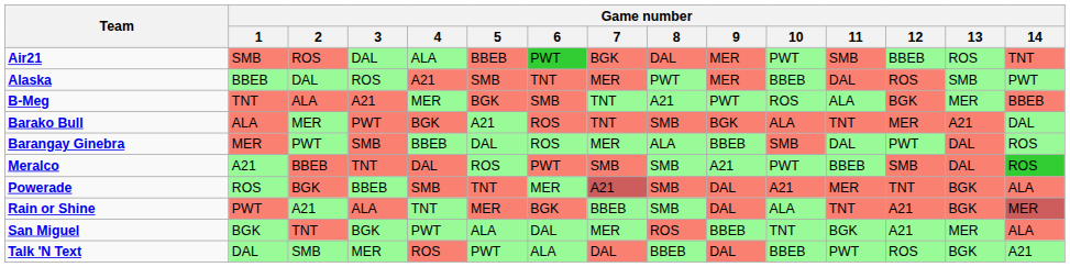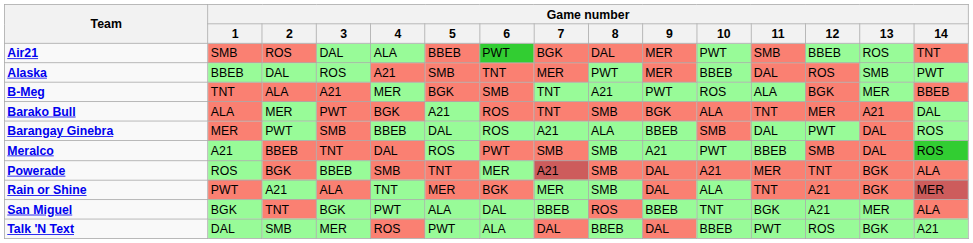 <table class="wikitable" style="font-size:95%;">
 <tr>
 <th rowspan="2" style="width:15%;">Team</th>
 <th colspan=18>Game number</th>
 </tr>
 <tr>
 <th width=4%>1</th>
 <th width=4%>2</th>
 <th width=4%>3</th>
 <th width=4%>4</th>
 <th width=4%>5</th>
 <th width=4%>6</th>
 <th width=4%>7</th>
 <th width=4%>8</th>
 <th width=4%>9</th>
 <th width=4%>10</th>
 <th width=4%>11</th>
 <th width=4%>12</th>
 <th width=4%>13</th>
 <th width=4%>14</th>
 </tr>
 <tr>
 <td><strong><a href='#'>Air21</a></strong></td>
 <td style="background:salmon;">SMB</td>
 <td style="background:salmon;">ROS</td>
 <td style="background:#98fb98;">DAL</td>
 <td style="background:#98fb98;">ALA</td>
 <td style="background:salmon;">BBEB</td>
 <td style="background:#32cd32;">PWT</td>
 <td style="background:salmon;">BGK</td>
 <td style="background:salmon;">DAL</td>
 <td style="background:salmon;">MER</td>
 <td style="background:#98fb98;">PWT</td>
 <td style="background:salmon;">SMB</td>
 <td style="background:#98fb98;">BBEB</td>
 <td style="background:#98fb98;">ROS</td>
 <td style="background:salmon;">TNT</td>
 </tr>
 <tr>
 <td><strong><a href='#'>Alaska</a></strong></td>
 <td style="background:#98fb98;">BBEB</td>
 <td style="background:#98fb98;">DAL</td>
 <td style="background:#98fb98;">ROS</td>
 <td style="background:salmon;">A21</td>
 <td style="background:salmon;">SMB</td>
 <td style="background:salmon;">TNT</td>
 <td style="background:salmon;">MER</td>
 <td style="background:#98fb98;">PWT</td>
 <td style="background:salmon;">MER</td>
 <td style="background:#98fb98;">BBEB</td>
 <td style="background:salmon;">DAL</td>
 <td style="background:salmon;">ROS</td>
 <td style="background:#98fb98;">SMB</td>
 <td style="background:#98fb98;">PWT</td>
 </tr>
 <tr>
 <td><strong><a href='#'>B-Meg</a></strong></td>
 <td style="background:salmon;">TNT</td>
 <td style="background:salmon;">ALA</td>
 <td style="background:salmon;">A21</td>
 <td style="background:#98fb98;">MER</td>
 <td style="background:salmon;">BGK</td>
 <td style="background:salmon;">SMB</td>
 <td style="background:#98fb98;">TNT</td>
 <td style="background:#98fb98;">A21</td>
 <td style="background:#98fb98;">PWT</td>
 <td style="background:#98fb98;">ROS</td>
 <td style="background:#98fb98;">ALA</td>
 <td style="background:salmon;">BGK</td>
 <td style="background:#98fb98;">MER</td>
 <td style="background:salmon;">BBEB</td>
 </tr>
 <tr>
 <td><strong><a href='#'>Barako Bull</a></strong></td>
 <td style="background:salmon;">ALA</td>
 <td style="background:#98fb98;">MER</td>
 <td style="background:salmon;">PWT</td>
 <td style="background:salmon;">BGK</td>
 <td style="background:#98fb98;">A21</td>
 <td style="background:salmon;">ROS</td>
 <td style="background:salmon;">TNT</td>
 <td style="background:salmon;">SMB</td>
 <td style="background:salmon;">BGK</td>
 <td style="background:salmon;">ALA</td>
 <td style="background:salmon;">TNT</td>
 <td style="background:salmon;">MER</td>
 <td style="background:salmon;">A21</td>
 <td style="background:#98fb98;">DAL</td>
 </tr>
 <tr>
 <td><strong><a href='#'>Barangay Ginebra</a></strong></td>
 <td style="background:salmon;">MER</td>
 <td style="background:#98fb98;">PWT</td>
 <td style="background:salmon;">SMB</td>
 <td style="background:#98fb98;">BBEB</td>
 <td style="background:#98fb98;">DAL</td>
 <td style="background:#98fb98;">ROS</td>
-<td style="background:#98fb98;">MER</td>
+<td style="background:#98fb98;">A21</td>
 <td style="background:#98fb98;">ALA</td>
 <td style="background:#98fb98;">BBEB</td>
 <td style="background:salmon;">SMB</td>
 <td style="background:#98fb98;">DAL</td>
 <td style="background:#98fb98;">PWT</td>
 <td style="background:salmon;">DAL</td>
 <td style="background:#98fb98;">ROS</td>
 </tr>
 <tr>
 <td><strong><a href='#'>Meralco</a></strong></td>
 <td style="background:#98fb98;">A21</td>
 <td style="background:salmon;">BBEB</td>
 <td style="background:salmon;">TNT</td>
 <td style="background:salmon;">DAL</td>
 <td style="background:#98fb98;">ROS</td>
 <td style="background:salmon;">PWT</td>
 <td style="background:salmon;">SMB</td>
 <td style="background:#98fb98;">SMB</td>
 <td style="background:#98fb98;">A21</td>
 <td style="background:#98fb98;">PWT</td>
 <td style="background:#98fb98;">BBEB</td>
 <td style="background:salmon;">SMB</td>
 <td style="background:salmon;">DAL</td>
 <td style="background:#32cd32;">ROS</td>
 </tr>
 <tr>
 <td><strong><a href='#'>Powerade</a></strong></td>
 <td style="background:#98fb98;">ROS</td>
 <td style="background:salmon;">BGK</td>
 <td style="background:#98fb98;">BBEB</td>
 <td style="background:salmon;">SMB</td>
 <td style="background:salmon;">TNT</td>
 <td style="background:#98fb98;">MER</td>
 <td style="background:#cd5c5c;">A21</td>
 <td style="background:salmon;">SMB</td>
 <td style="background:salmon;">DAL</td>
 <td style="background:salmon;">A21</td>
 <td style="background:salmon;">MER</td>
 <td style="background:salmon;">TNT</td>
 <td style="background:salmon;">BGK</td>
 <td style="background:salmon;">ALA</td>
 </tr>
 <tr>
 <td><strong><a href='#'>Rain or Shine</a></strong></td>
 <td style="background:salmon;">PWT</td>
 <td style="background:#98fb98;">A21</td>
 <td style="background:salmon;">ALA</td>
 <td style="background:#98fb98;">TNT</td>
 <td style="background:salmon;">MER</td>
 <td style="background:salmon;">BGK</td>
-<td style="background:#98fb98;">BBEB</td>
+<td style="background:#98fb98;">MER</td>
 <td style="background:#98fb98;">SMB</td>
 <td style="background:salmon;">DAL</td>
 <td style="background:#98fb98;">ALA</td>
 <td style="background:salmon;">TNT</td>
 <td style="background:salmon;">A21</td>
 <td style="background:salmon;">BGK</td>
 <td style="background:#cd5c5c;">MER</td>
 </tr>
 <tr>
 <td><strong><a href='#'>San Miguel</a></strong></td>
 <td style="background:#98fb98;">BGK</td>
 <td style="background:salmon;">TNT</td>
 <td style="background:#98fb98;">BGK</td>
 <td style="background:#98fb98;">PWT</td>
 <td style="background:#98fb98;">ALA</td>
 <td style="background:#98fb98;">DAL</td>
-<td style="background:#98fb98;">MER</td>
+<td style="background:#98fb98;">BBEB</td>
 <td style="background:salmon;">ROS</td>
 <td style="background:#98fb98;">BBEB</td>
 <td style="background:#98fb98;">TNT</td>
 <td style="background:#98fb98;">BGK</td>
 <td style="background:#98fb98;">A21</td>
 <td style="background:#98fb98;">MER</td>
 <td style="background:salmon;">ALA</td>
 </tr>
 <tr>
 <td><strong><a href='#'>Talk 'N Text</a></strong></td>
 <td style="background:#98fb98;">DAL</td>
 <td style="background:#98fb98;">SMB</td>
 <td style="background:#98fb98;">MER</td>
 <td style="background:salmon;">ROS</td>
 <td style="background:#98fb98;">PWT</td>
 <td style="background:#98fb98;">ALA</td>
 <td style="background:salmon;">DAL</td>
 <td style="background:#98fb98;">BBEB</td>
 <td style="background:salmon;">DAL</td>
 <td style="background:#98fb98;">BBEB</td>
 <td style="background:#98fb98;">PWT</td>
 <td style="background:#98fb98;">ROS</td>
 <td style="background:#98fb98;">BGK</td>
 <td style="background:#98fb98;">A21</td>
 </tr>
 </table>
